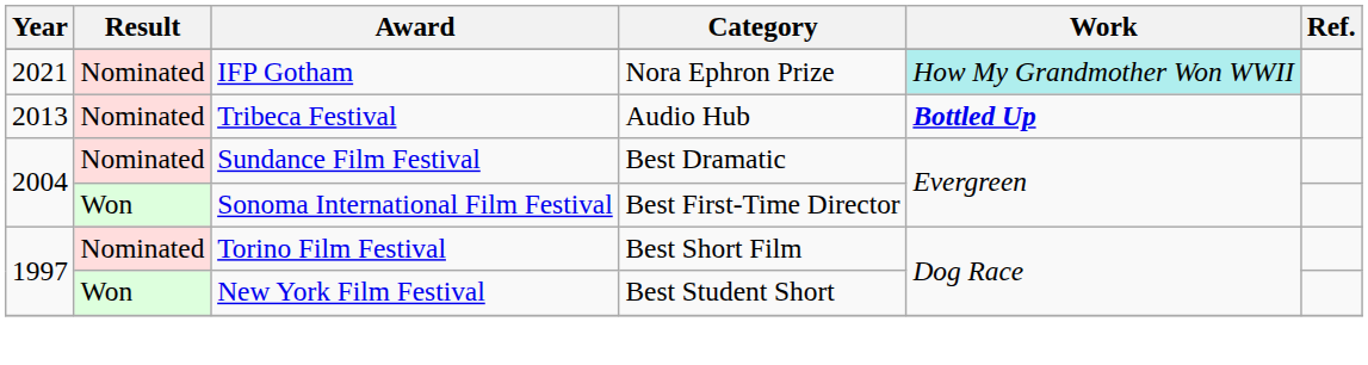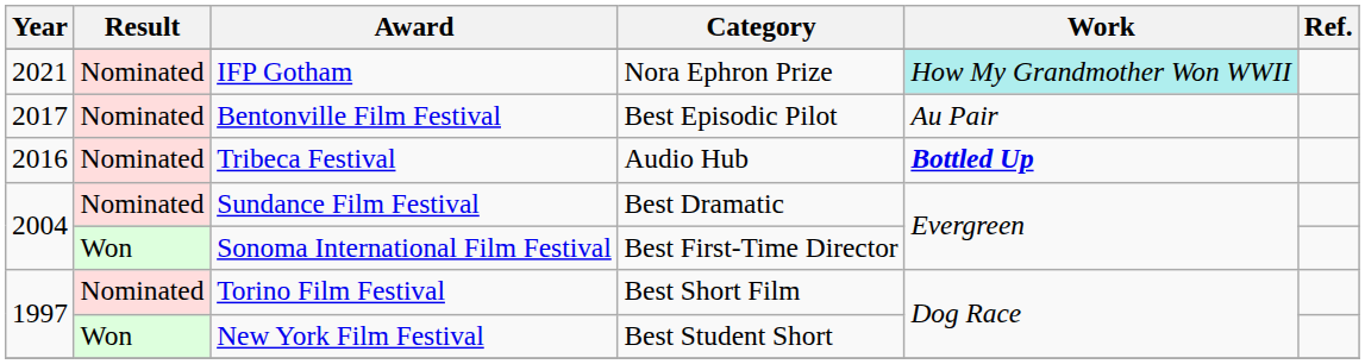 <table class="wikitable">
 <tr>
 <th>Year</th>
 <th>Result</th>
 <th>Award</th>
 <th>Category</th>
 <th>Work</th>
 <th>Ref.</th>
 </tr>
 <tr>
 </tr>
 <tr>
 <td>2021</td>
 <td style="background: #ffdddd">Nominated</td>
 <td><a href='#'>IFP Gotham</a></td>
 <td>Nora Ephron Prize</td>
 <td style="background: paleturquoise;"><em>How My Grandmother Won WWII</em></td>
 <td></td>
 </tr>
 <tr>
-<td>2013</td>
+<td>2017</td>
+<td style="background: #ffdddd">Nominated</td>
+<td><a href='#'>Bentonville Film Festival</a></td>
+<td>Best Episodic Pilot</td>
+<td><em>Au Pair</em></td>
+<td></td>
+</tr>
+<tr>
+<td>2016</td>
 <td style="background: #ffdddd">Nominated</td>
 <td><a href='#'>Tribeca Festival</a></td>
 <td>Audio Hub</td>
 <td><strong><em><a href='#'>Bottled Up</a></em></strong></td>
 <td></td>
 </tr>
 <tr>
 <td rowspan="2">2004</td>
 <td style="background: #ffdddd">Nominated</td>
 <td><a href='#'>Sundance Film Festival</a></td>
 <td>Best Dramatic</td>
 <td rowspan="2"><em>Evergreen</em></td>
 <td></td>
 </tr>
 <tr>
 <td style="background: #ddffdd">Won</td>
 <td><a href='#'>Sonoma International Film Festival</a></td>
 <td>Best First-Time Director</td>
 <td></td>
 </tr>
 <tr>
 <td rowspan="2">1997</td>
 <td style="background: #ffdddd">Nominated</td>
 <td><a href='#'>Torino Film Festival</a></td>
 <td>Best Short Film</td>
 <td rowspan="2"><em>Dog Race</em></td>
 <td></td>
 </tr>
 <tr>
 <td style="background: #ddffdd">Won</td>
 <td><a href='#'>New York Film Festival</a></td>
 <td>Best Student Short</td>
 <td></td>
 </tr>
 <tr>
 </tr>
 </table>
